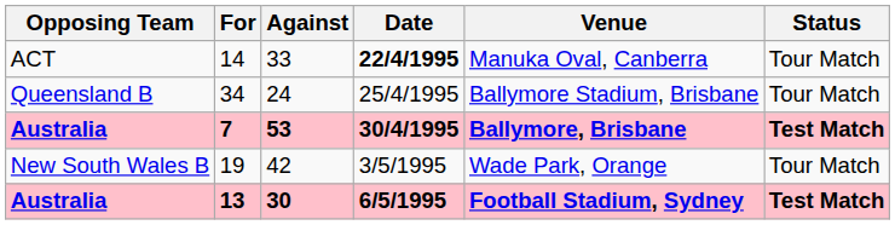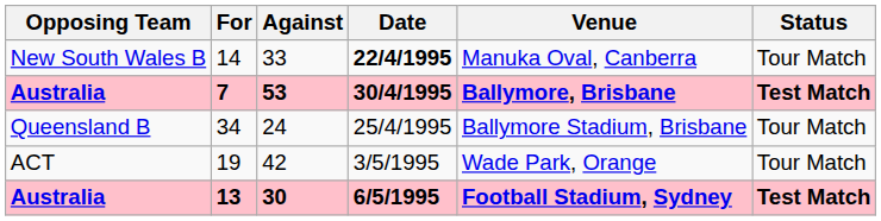 <table class=wikitable>
 <tr>
 <th>Opposing Team</th>
 <th>For</th>
 <th>Against</th>
 <th>Date</th>
 <th>Venue</th>
 <th>Status</th>
 </tr>
 <tr>
-<td>ACT</td>
+<td><a href='#'>New South Wales B</a></td>
 <td>14</td>
 <td>33</td>
 <td><strong>22/4/1995</strong></td>
 <td><a href='#'>Manuka Oval</a>, <a href='#'>Canberra</a></td>
-<td>Tour Match</td>
-</tr>
-<tr>
-<td><a href='#'>Queensland B</a></td>
-<td>34</td>
-<td>24</td>
-<td>25/4/1995</td>
-<td><a href='#'>Ballymore Stadium</a>, <a href='#'>Brisbane</a></td>
 <td>Tour Match</td>
 </tr>
 <tr bgcolor=pink>
 <td><strong><a href='#'>Australia</a></strong></td>
 <td><strong>7</strong></td>
 <td><strong>53</strong></td>
 <td><strong>30/4/1995</strong></td>
 <td><strong><a href='#'>Ballymore</a>, <a href='#'>Brisbane</a></strong></td>
 <td><strong>Test Match</strong></td>
 </tr>
 <tr>
-<td><a href='#'>New South Wales B</a></td>
+<td><a href='#'>Queensland B</a></td>
+<td>34</td>
+<td>24</td>
+<td>25/4/1995</td>
+<td><a href='#'>Ballymore Stadium</a>, <a href='#'>Brisbane</a></td>
+<td>Tour Match</td>
+</tr>
+<tr>
+<td>ACT</td>
 <td>19</td>
 <td>42</td>
 <td>3/5/1995</td>
 <td><a href='#'>Wade Park</a>, <a href='#'>Orange</a></td>
 <td>Tour Match</td>
 </tr>
 <tr bgcolor=pink>
 <td><strong><a href='#'>Australia</a></strong></td>
 <td><strong>13</strong></td>
 <td><strong>30</strong></td>
 <td><strong>6/5/1995</strong></td>
 <td><strong><a href='#'>Football Stadium</a>, <a href='#'>Sydney</a></strong></td>
 <td><strong>Test Match</strong></td>
 </tr>
 </table>
